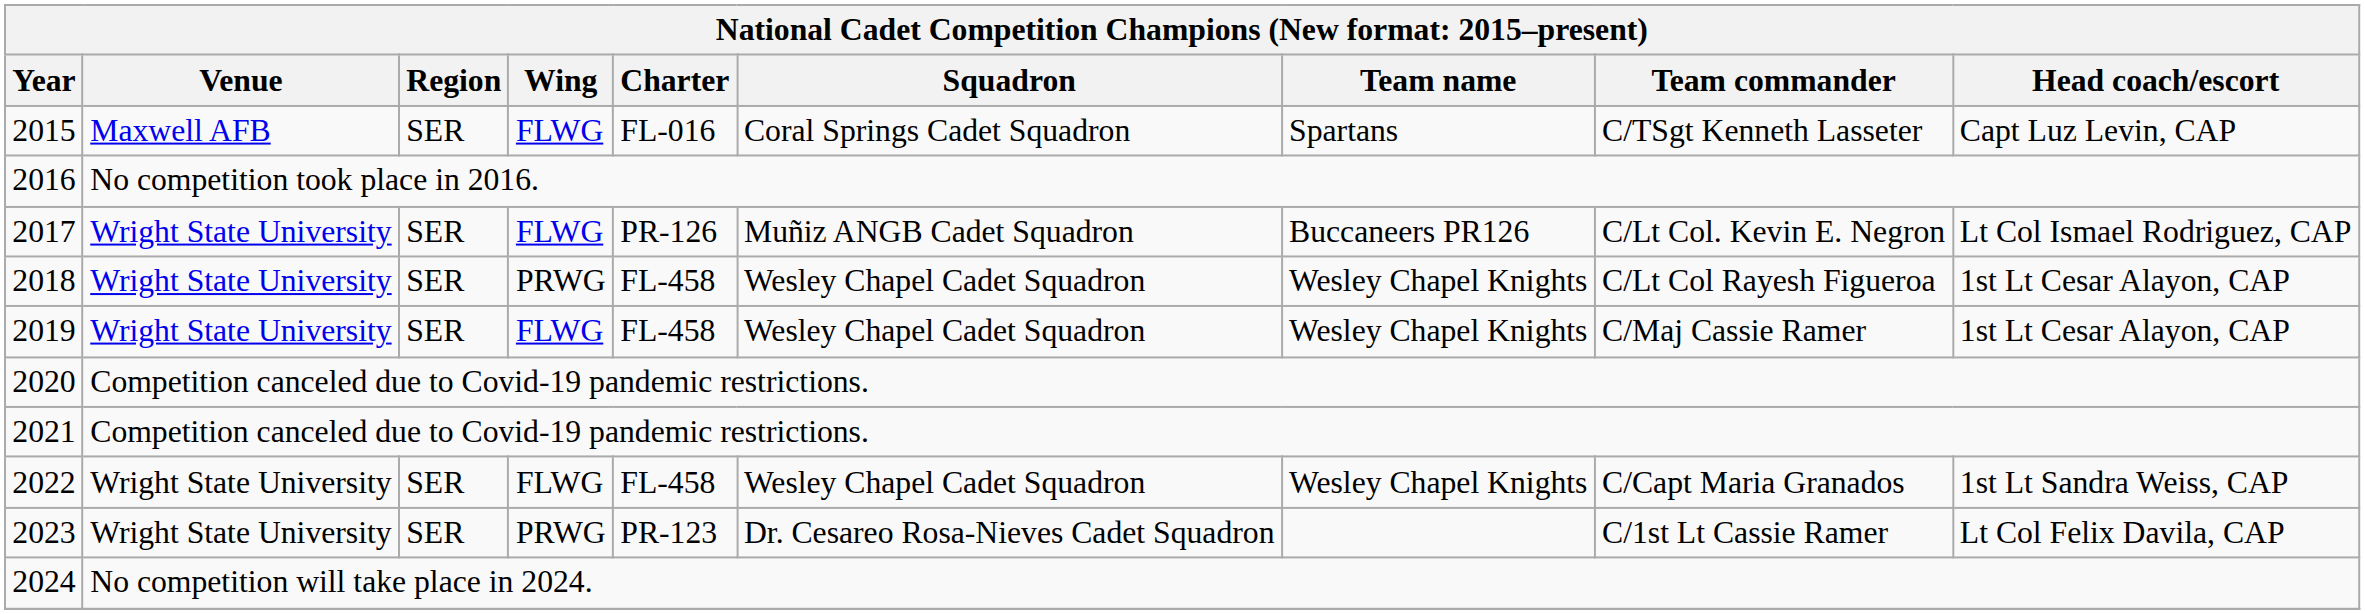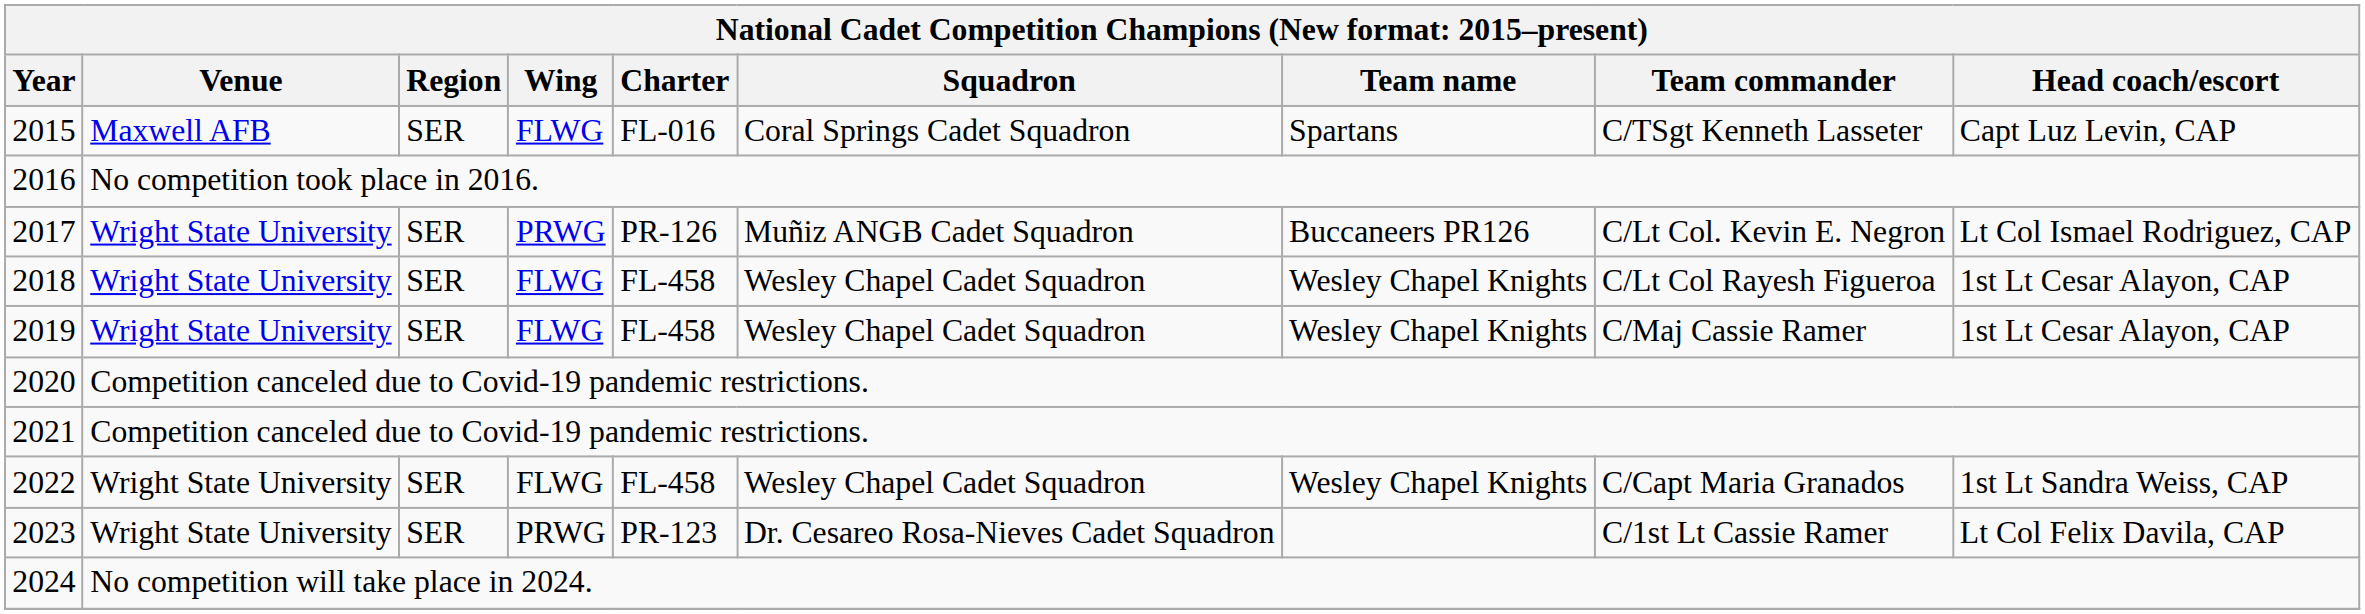 <table class="wikitable">
 <tr>
 <th colspan="9">National Cadet Competition Champions (New format: 2015–present)</th>
 </tr>
 <tr>
 <th>Year</th>
 <th>Venue</th>
 <th>Region</th>
 <th>Wing</th>
 <th>Charter</th>
 <th>Squadron</th>
 <th>Team name</th>
 <th>Team commander</th>
 <th>Head coach/escort</th>
 </tr>
 <tr>
 <td>2015</td>
 <td><a href='#'>Maxwell AFB</a></td>
 <td>SER</td>
 <td><a href='#'>FLWG</a></td>
 <td>FL-016</td>
 <td>Coral Springs Cadet Squadron</td>
 <td>Spartans</td>
 <td>C/TSgt Kenneth Lasseter</td>
 <td>Capt Luz Levin, CAP</td>
 </tr>
 <tr>
 <td>2016</td>
 <td colspan="9">No competition took place in 2016.</td>
 </tr>
 <tr>
 <td>2017</td>
 <td><a href='#'>Wright State University</a></td>
 <td>SER</td>
-<td><a href='#'>FLWG</a></td>
+<td><a href='#'>PRWG</a></td>
 <td>PR-126</td>
 <td>Muñiz ANGB Cadet Squadron</td>
 <td>Buccaneers PR126</td>
 <td>C/Lt Col. Kevin E. Negron</td>
 <td>Lt Col Ismael Rodriguez, CAP</td>
 </tr>
 <tr>
 <td>2018</td>
 <td><a href='#'>Wright State University</a></td>
 <td>SER</td>
-<td>PRWG</td>
+<td><a href='#'>FLWG</a></td>
 <td>FL-458</td>
 <td>Wesley Chapel Cadet Squadron</td>
 <td>Wesley Chapel Knights</td>
 <td>C/Lt Col Rayesh Figueroa</td>
 <td>1st Lt Cesar Alayon, CAP</td>
 </tr>
 <tr>
 <td>2019</td>
 <td><a href='#'>Wright State University</a></td>
 <td>SER</td>
 <td><a href='#'>FLWG</a></td>
 <td>FL-458</td>
 <td>Wesley Chapel Cadet Squadron</td>
 <td>Wesley Chapel Knights</td>
 <td>C/Maj Cassie Ramer</td>
 <td>1st Lt Cesar Alayon, CAP</td>
 </tr>
 <tr>
 <td>2020</td>
 <td colspan="8">Competition canceled due to Covid-19 pandemic restrictions.</td>
 </tr>
 <tr>
 <td>2021</td>
 <td colspan="8">Competition canceled due to Covid-19 pandemic restrictions.</td>
 </tr>
 <tr>
 <td>2022</td>
 <td>Wright State University</td>
 <td>SER</td>
 <td>FLWG</td>
 <td>FL-458</td>
 <td>Wesley Chapel Cadet Squadron</td>
 <td>Wesley Chapel Knights</td>
 <td>C/Capt Maria Granados</td>
 <td>1st Lt Sandra Weiss, CAP</td>
 </tr>
 <tr>
 <td>2023</td>
 <td>Wright State University</td>
 <td>SER</td>
 <td>PRWG</td>
 <td>PR-123</td>
 <td>Dr. Cesareo Rosa-Nieves Cadet Squadron</td>
 <td></td>
 <td>C/1st Lt Cassie Ramer</td>
 <td>Lt Col Felix Davila, CAP</td>
 </tr>
 <tr>
 <td>2024</td>
 <td colspan="9">No competition will take place in 2024.</td>
 </tr>
 <tr>
 </tr>
 </table>
